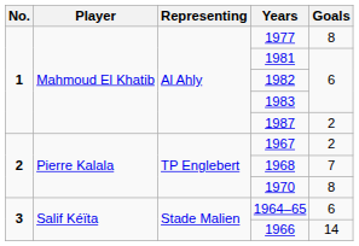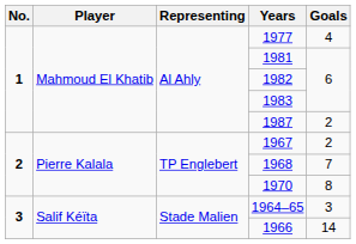 <table class= wikitable>
 <tr>
 <th>No.</th>
 <th>Player</th>
 <th>Representing</th>
 <th>Years</th>
 <th>Goals</th>
 </tr>
 <tr>
 <td rowspan=5 align=center><strong>1</strong></td>
 <td rowspan=5> <a href='#'>Mahmoud El Khatib</a></td>
 <td rowspan=5> <a href='#'>Al Ahly</a></td>
 <td align=center><a href='#'>1977</a></td>
-<td align=center>8</td>
+<td align=center>4</td>
 </tr>
 <tr>
 <td align=center><a href='#'>1981</a></td>
 <td rowspan=3 align=center>6</td>
 </tr>
 <tr>
 <td align=center><a href='#'>1982</a></td>
 </tr>
 <tr>
 <td align=center><a href='#'>1983</a></td>
 </tr>
 <tr>
 <td align=center><a href='#'>1987</a></td>
 <td align=center>2</td>
 </tr>
 <tr>
 <td rowspan=3 align=center><strong>2</strong></td>
 <td rowspan=3> <a href='#'>Pierre Kalala</a></td>
 <td rowspan=3> <a href='#'>TP Englebert</a></td>
 <td align=center><a href='#'>1967</a></td>
 <td align=center>2</td>
 </tr>
 <tr>
 <td align=center><a href='#'>1968</a></td>
 <td align=center>7</td>
 </tr>
 <tr>
 <td align=center><a href='#'>1970</a></td>
 <td align=center>8</td>
 </tr>
 <tr>
 <td rowspan=2 align=center><strong>3</strong></td>
 <td rowspan=2> <a href='#'>Salif Kéïta</a></td>
 <td rowspan=2> <a href='#'>Stade Malien</a></td>
 <td><a href='#'>1964–65</a></td>
-<td align=center>6</td>
+<td align=center>3</td>
 </tr>
 <tr>
 <td align=center><a href='#'>1966</a></td>
 <td align=center>14</td>
 </tr>
 </table>
